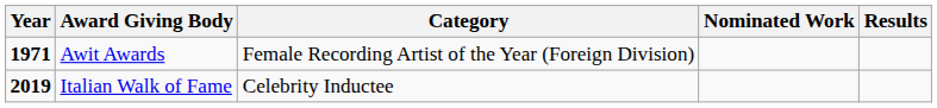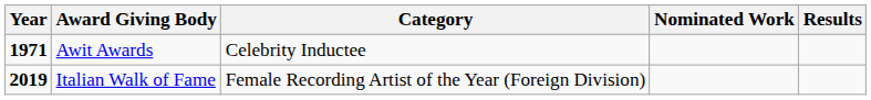 <table class="wikitable">
 <tr>
 <th>Year</th>
 <th>Award Giving Body</th>
 <th>Category</th>
 <th>Nominated Work</th>
 <th>Results</th>
 </tr>
 <tr>
 <td><strong>1971</strong></td>
 <td><a href='#'>Awit Awards</a></td>
-<td>Female Recording Artist of the Year (Foreign Division)</td>
+<td>Celebrity Inductee</td>
 <td></td>
 <td></td>
 </tr>
 <tr>
 <td><strong>2019</strong></td>
 <td><a href='#'>Italian Walk of Fame</a></td>
-<td>Celebrity Inductee</td>
+<td>Female Recording Artist of the Year (Foreign Division)</td>
 <td></td>
 <td></td>
 </tr>
 </table>
